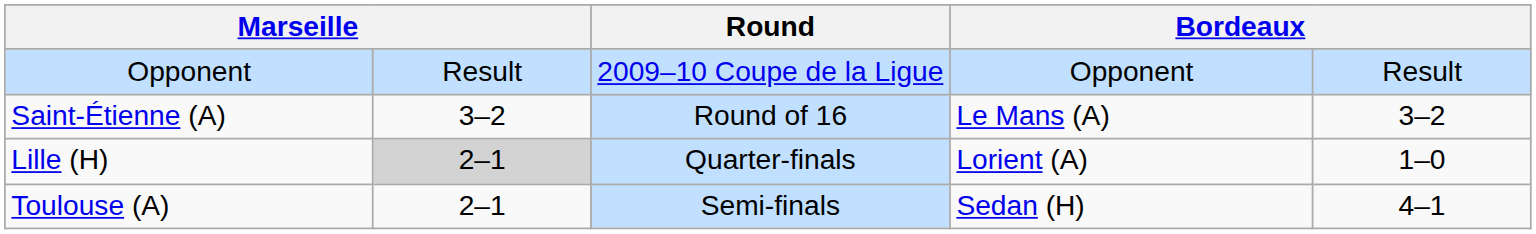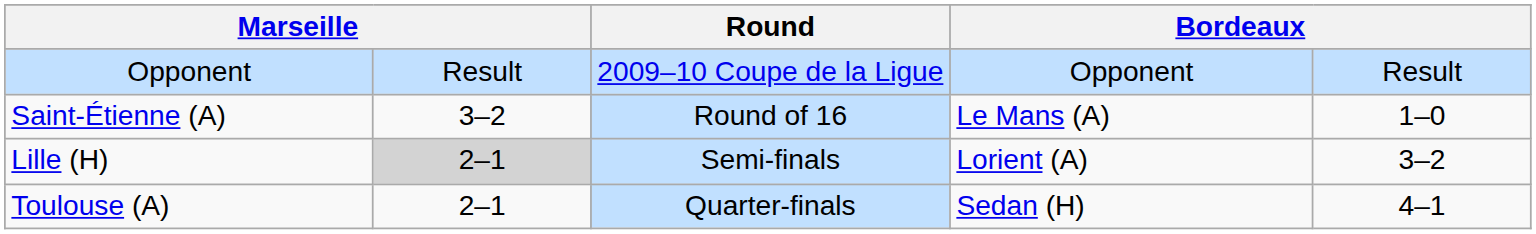 <table class="wikitable" style="text-align:center; white-space:nowrap;">
 <tr>
 <th colspan="2"><a href='#'>Marseille</a></th>
 <th>Round</th>
 <th colspan="2"><a href='#'>Bordeaux</a></th>
 </tr>
 <tr style="background:#C1E0FF;">
 <td style="width:25%;">Opponent</td>
 <td style="width:15%;">Result</td>
 <td><a href='#'>2009–10 Coupe de la Ligue</a></td>
 <td style="width:25%;">Opponent</td>
 <td style="width:15%;">Result</td>
 </tr>
 <tr>
 <td style="text-align:left"><a href='#'>Saint-Étienne</a> (A)</td>
 <td>3–2</td>
 <td style="background:#C1E0FF;">Round of 16</td>
 <td style="text-align:left"><a href='#'>Le Mans</a> (A)</td>
-<td>3–2</td>
+<td>1–0</td>
 </tr>
 <tr>
 <td style="text-align:left"><a href='#'>Lille</a> (H)</td>
 <td style="background: lightgrey;">2–1</td>
-<td style="background:#C1E0FF;">Quarter-finals</td>
+<td style="background:#C1E0FF;">Semi-finals</td>
 <td style="text-align:left"><a href='#'>Lorient</a> (A)</td>
-<td>1–0</td>
+<td>3–2</td>
 </tr>
 <tr>
 <td style="text-align:left"><a href='#'>Toulouse</a> (A)</td>
 <td>2–1 </td>
-<td style="background:#C1E0FF;">Semi-finals</td>
+<td style="background:#C1E0FF;">Quarter-finals</td>
 <td style="text-align:left"><a href='#'>Sedan</a> (H)</td>
 <td>4–1</td>
 </tr>
 </table>
